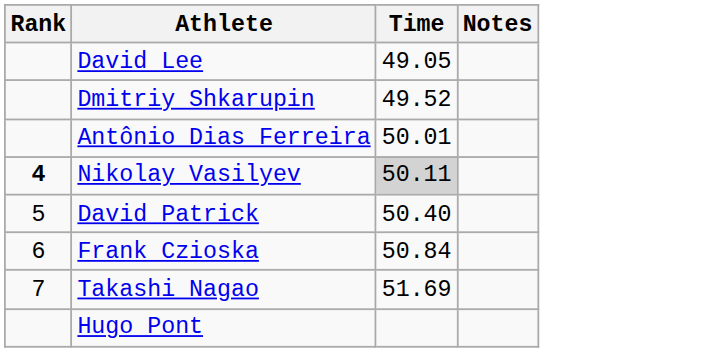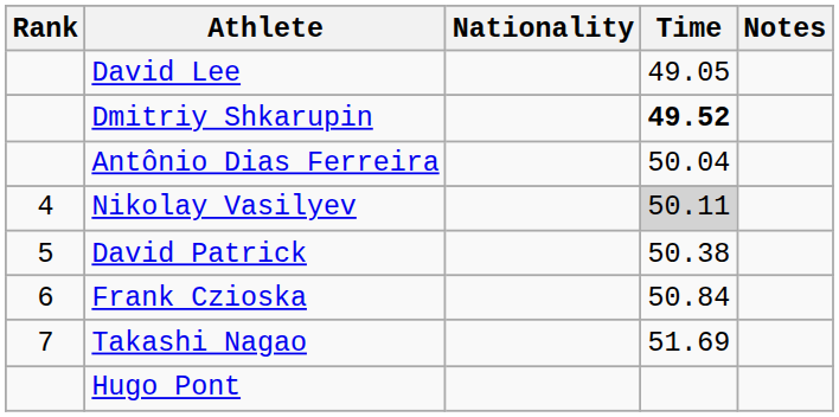 <table class="wikitable sortable" style="text-align:center">
 <tr>
 <th>Rank</th>
 <th>Athlete</th>
+<th>Nationality</th>
 <th>Time</th>
 <th>Notes</th>
 </tr>
 <tr>
 <td></td>
 <td align=left><a href='#'>David Lee</a></td>
+<td align=left></td>
 <td>49.05</td>
 <td></td>
 </tr>
 <tr>
 <td></td>
 <td align=left><a href='#'>Dmitriy Shkarupin</a></td>
-<td>49.52</td>
+<td align=left></td>
+<td><strong>49.52</strong></td>
 <td></td>
 </tr>
 <tr>
 <td></td>
 <td align=left><a href='#'>Antônio Dias Ferreira</a></td>
-<td>50.01</td>
+<td align=left></td>
+<td>50.04</td>
 <td></td>
 </tr>
 <tr>
-<td><strong>4</strong></td>
+<td>4</td>
 <td align=left><a href='#'>Nikolay Vasilyev</a></td>
+<td align=left></td>
 <td style="background: lightgrey;">50.11</td>
 <td></td>
 </tr>
 <tr>
 <td>5</td>
 <td align=left><a href='#'>David Patrick</a></td>
-<td>50.40</td>
+<td align=left></td>
+<td>50.38</td>
 <td></td>
 </tr>
 <tr>
 <td>6</td>
 <td align=left><a href='#'>Frank Czioska</a></td>
+<td align=left></td>
 <td>50.84</td>
 <td></td>
 </tr>
 <tr>
 <td>7</td>
 <td align=left><a href='#'>Takashi Nagao</a></td>
+<td align=left></td>
 <td>51.69</td>
 <td></td>
 </tr>
 <tr>
 <td></td>
 <td align=left><a href='#'>Hugo Pont</a></td>
+<td align=left></td>
 <td></td>
 <td></td>
 </tr>
 </table>
